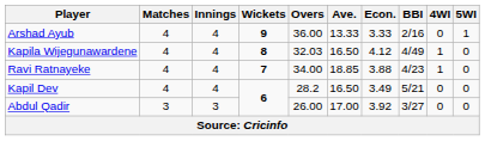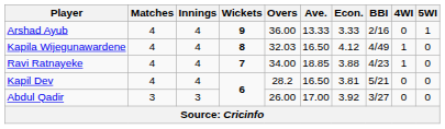 <table class="wikitable" style="text-align: center;">
 <tr>
 <th>Player</th>
 <th>Matches</th>
 <th>Innings</th>
 <th>Wickets</th>
 <th>Overs</th>
 <th>Ave.</th>
 <th>Econ.</th>
 <th>BBI</th>
 <th>4WI</th>
 <th>5WI</th>
 </tr>
 <tr>
 <td style="text-align:left"> <a href='#'>Arshad Ayub</a></td>
 <td>4</td>
 <td>4</td>
 <td><strong>9</strong></td>
 <td>36.00</td>
 <td>13.33</td>
 <td>3.33</td>
 <td>2/16</td>
 <td>0</td>
 <td>1</td>
 </tr>
 <tr>
 <td style="text-align:left"> <a href='#'>Kapila Wijegunawardene</a></td>
 <td>4</td>
 <td>4</td>
 <td><strong>8</strong></td>
 <td>32.03</td>
 <td>16.50</td>
 <td>4.12</td>
 <td>4/49</td>
 <td>1</td>
 <td>0</td>
 </tr>
 <tr>
 <td style="text-align:left"> <a href='#'>Ravi Ratnayeke</a></td>
 <td>4</td>
 <td>4</td>
 <td><strong>7</strong></td>
 <td>34.00</td>
 <td>18.85</td>
 <td>3.88</td>
 <td>4/23</td>
 <td>1</td>
 <td>0</td>
 </tr>
 <tr>
 <td style="text-align:left"> <a href='#'>Kapil Dev</a></td>
 <td>4</td>
 <td>4</td>
 <td rowspan="2"><strong>6</strong></td>
 <td>28.2</td>
 <td>16.50</td>
-<td>3.49</td>
+<td>3.81</td>
 <td>5/21</td>
 <td>0</td>
 <td>0</td>
 </tr>
 <tr>
 <td style="text-align:left"> <a href='#'>Abdul Qadir</a></td>
 <td>3</td>
 <td>3</td>
 <td>26.00</td>
 <td>17.00</td>
 <td>3.92</td>
 <td>3/27</td>
 <td>0</td>
 <td>0</td>
 </tr>
 <tr>
 <th colspan="10">Source: <em>Cricinfo</em></th>
 </tr>
 </table>
